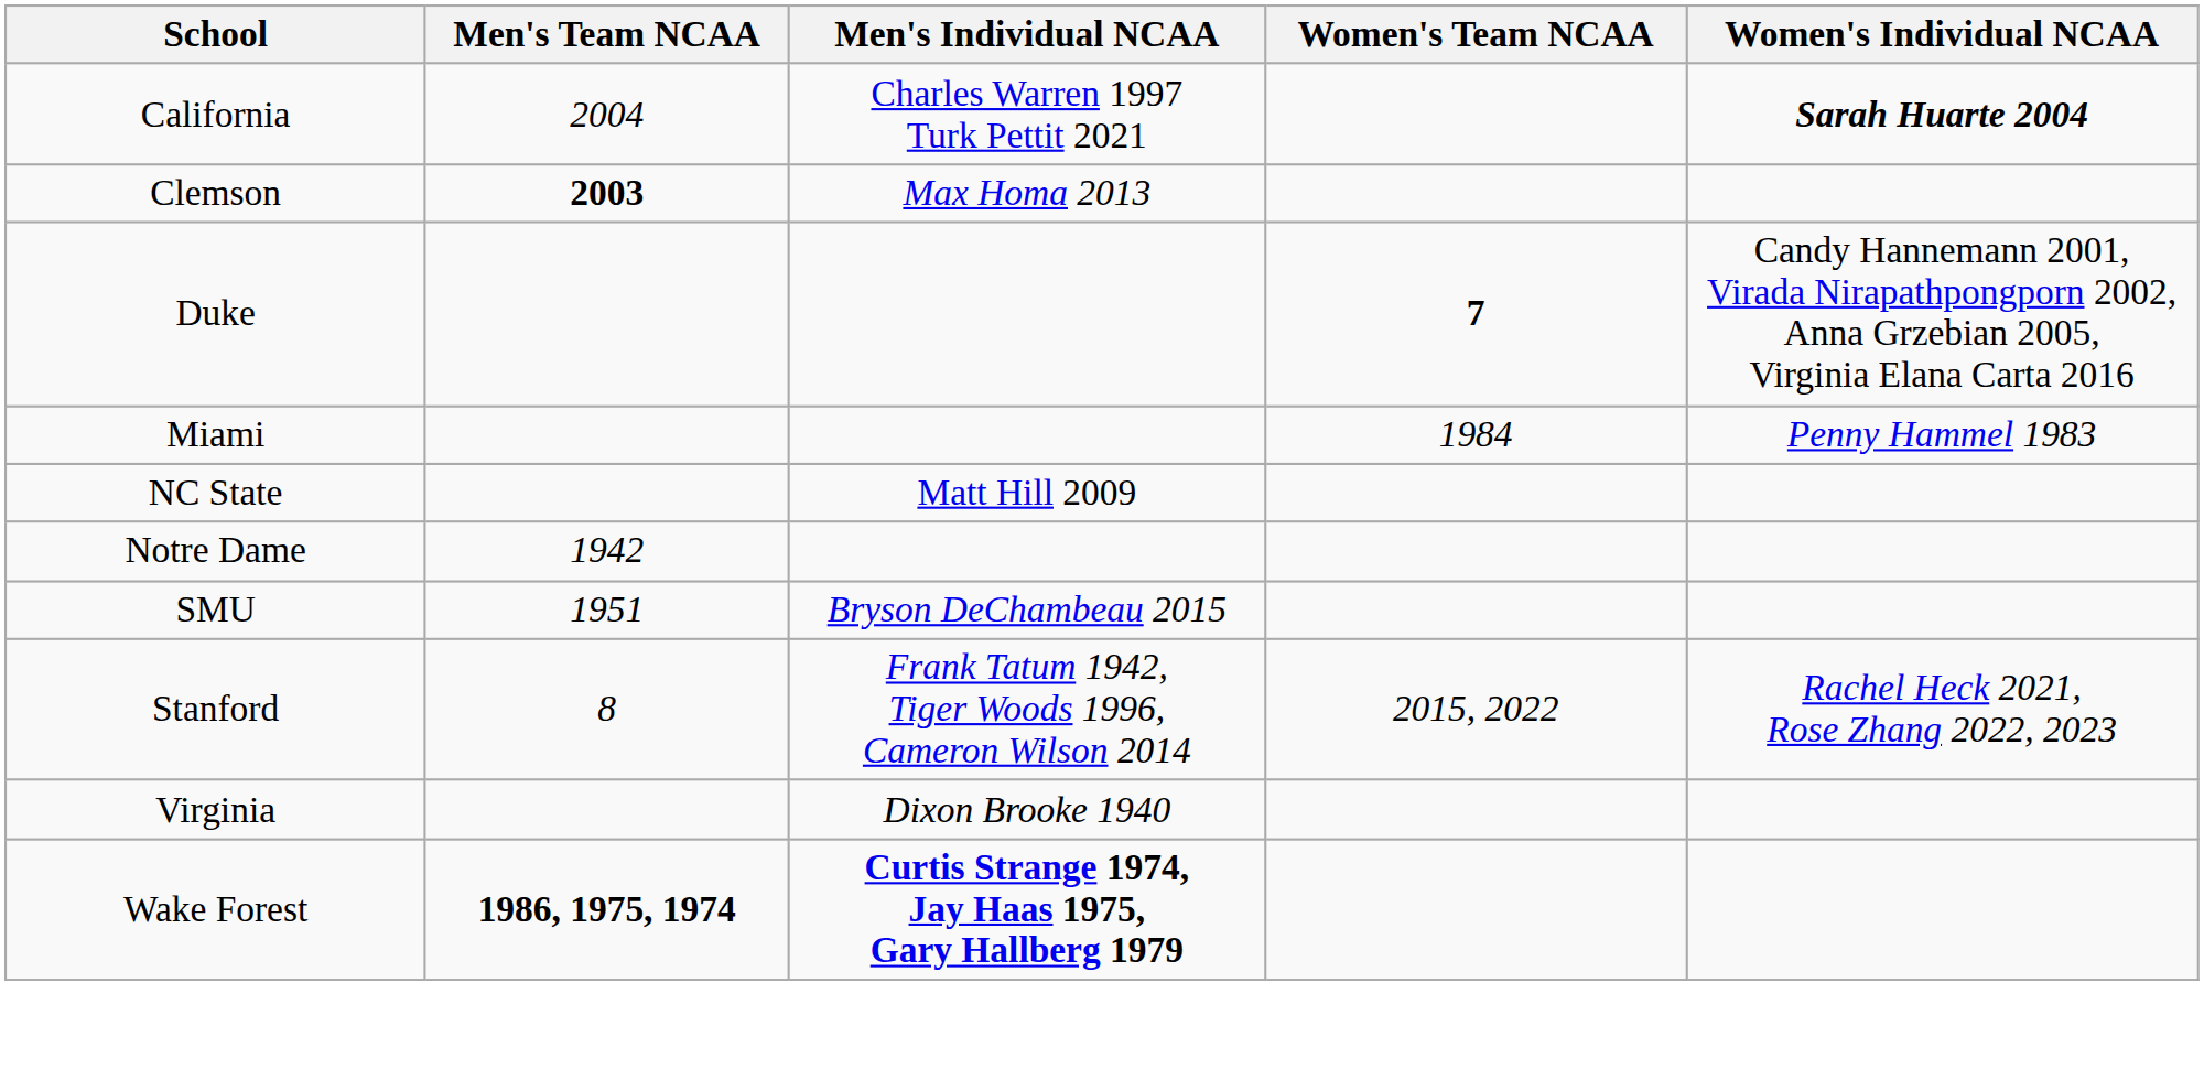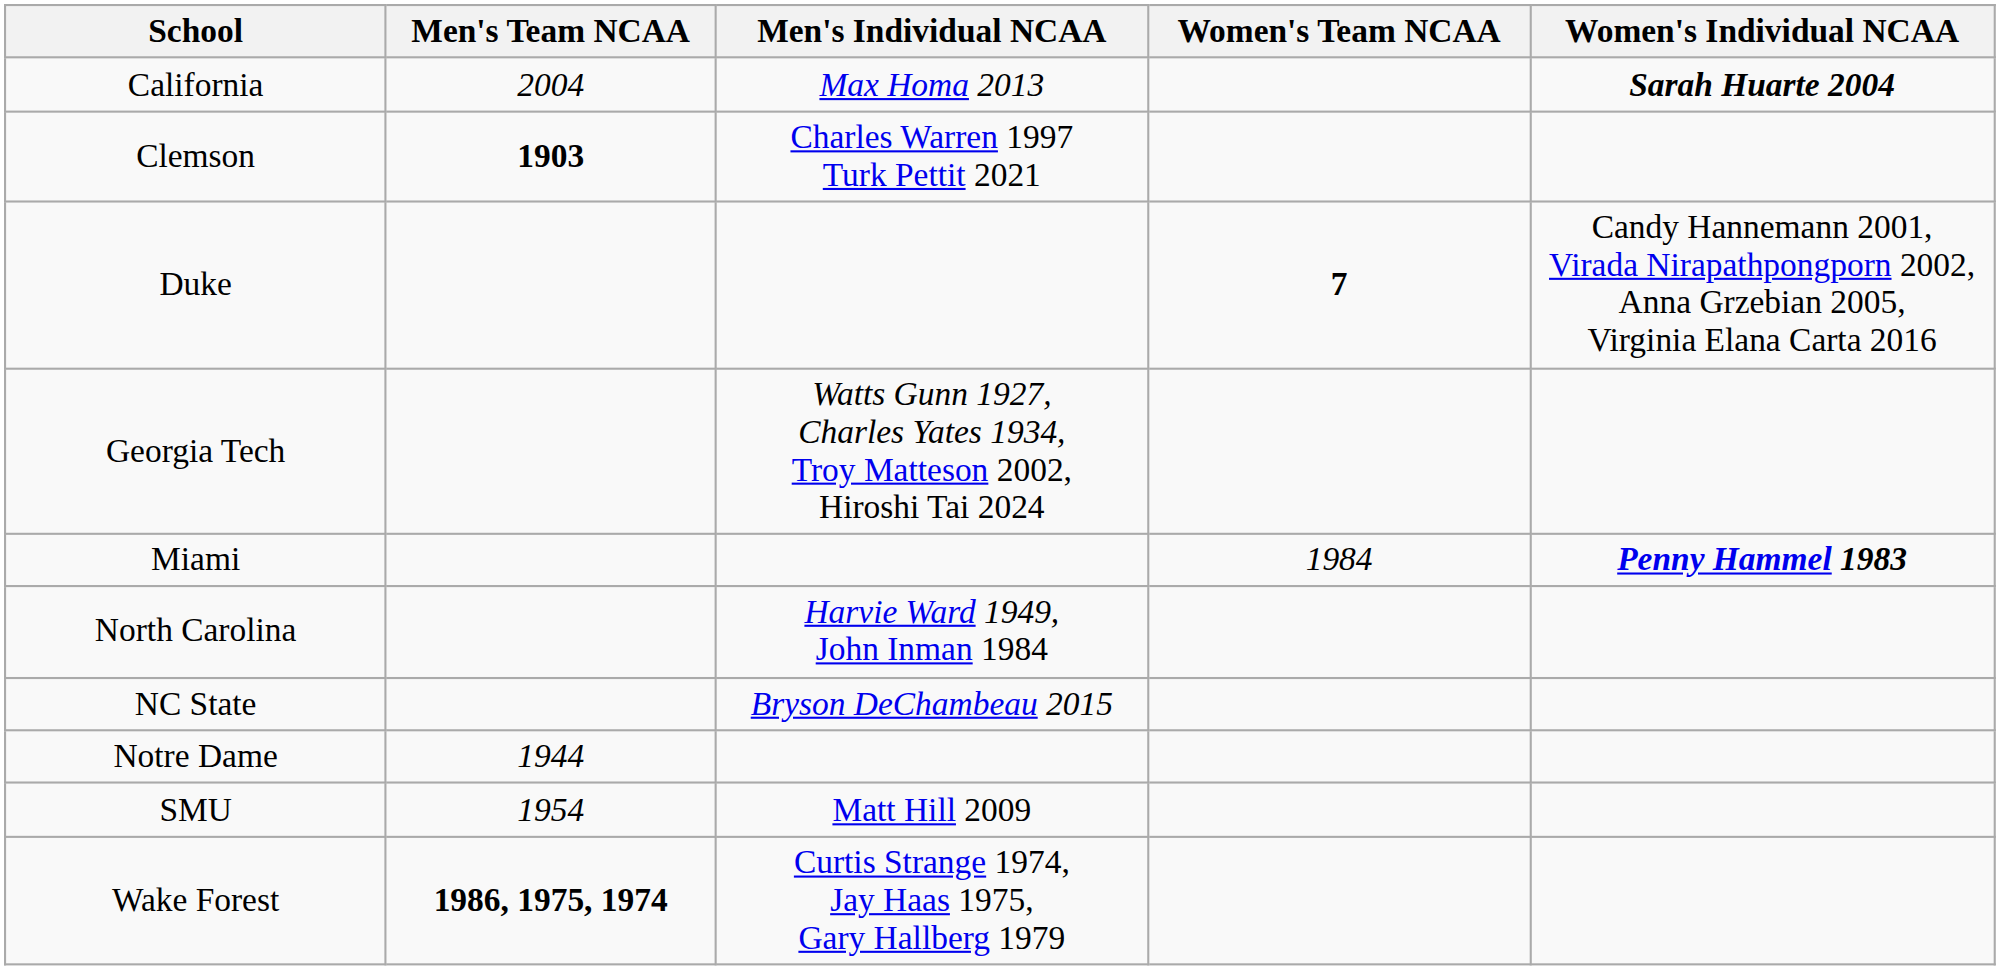 <table class="wikitable sortable" style="text-align: center;">
 <tr>
 <th style="width:175px;">School</th>
 <th style="width:150px;">Men's Team NCAA</th>
 <th style="width:200px;">Men's Individual NCAA</th>
 <th style="width:175px;">Women's Team NCAA</th>
 <th style="width:215px;">Women's Individual NCAA</th>
 </tr>
 <tr>
 <td>California</td>
 <td><em>2004</em></td>
-<td><a href='#'>Charles Warren</a> 1997<br><a href='#'>Turk Pettit</a> 2021</td>
+<td><em><a href='#'>Max Homa</a> 2013</em></td>
 <td></td>
 <td><strong><em>Sarah Huarte 2004</em></strong></td>
 </tr>
 <tr>
 <td>Clemson</td>
-<td><strong>2003</strong></td>
-<td><em><a href='#'>Max Homa</a> 2013</em></td>
+<td><strong>1903</strong></td>
+<td><a href='#'>Charles Warren</a> 1997<br><a href='#'>Turk Pettit</a> 2021</td>
 <td></td>
 <td></td>
 </tr>
 <tr>
 <td>Duke</td>
 <td></td>
 <td></td>
 <td><strong>7</strong><br></td>
 <td>Candy Hannemann 2001,<br><a href='#'>Virada Nirapathpongporn</a> 2002,<br>Anna Grzebian 2005,<br>Virginia Elana Carta 2016</td>
 </tr>
 <tr>
+<td>Georgia Tech</td>
+<td></td>
+<td><em>Watts Gunn 1927,<br>Charles Yates 1934,</em><br><a href='#'>Troy Matteson</a> 2002, <br>Hiroshi Tai 2024</td>
+<td></td>
+<td></td>
+</tr>
+<tr>
 <td>Miami</td>
 <td></td>
 <td></td>
 <td><em>1984</em></td>
-<td><em><a href='#'>Penny Hammel</a> 1983</em></td>
+<td><strong><em><a href='#'>Penny Hammel</a> 1983</em></strong></td>
+</tr>
+<tr>
+<td>North Carolina</td>
+<td></td>
+<td><em><a href='#'>Harvie Ward</a> 1949,</em><br><a href='#'>John Inman</a> 1984</td>
+<td></td>
+<td></td>
 </tr>
 <tr>
 <td>NC State</td>
 <td></td>
-<td><a href='#'>Matt Hill</a> 2009</td>
+<td><em><a href='#'>Bryson DeChambeau</a> 2015</em></td>
 <td></td>
 <td></td>
 </tr>
 <tr>
 <td>Notre Dame</td>
-<td><em>1942</em></td>
+<td><em>1944</em></td>
 <td></td>
 <td></td>
 <td></td>
 </tr>
 <tr>
 <td>SMU</td>
-<td><em>1951</em></td>
-<td><em><a href='#'>Bryson DeChambeau</a> 2015</em></td>
-<td></td>
-<td></td>
-</tr>
-<tr>
-<td>Stanford</td>
-<td><em>8</em><br></td>
-<td><em><a href='#'>Frank Tatum</a> 1942,<br><a href='#'>Tiger Woods</a> 1996,<br><a href='#'>Cameron Wilson</a> 2014</em></td>
-<td><em>2015, 2022</em></td>
-<td><em><a href='#'>Rachel Heck</a> 2021,<br><a href='#'>Rose Zhang</a> 2022, 2023</em></td>
-</tr>
-<tr>
-<td>Virginia</td>
-<td></td>
-<td><em>Dixon Brooke 1940</em></td>
+<td><em>1954</em></td>
+<td><a href='#'>Matt Hill</a> 2009</td>
 <td></td>
 <td></td>
 </tr>
 <tr>
 <td>Wake Forest</td>
 <td><strong>1986, 1975, 1974</strong></td>
-<td><strong><a href='#'>Curtis Strange</a> 1974,<br><a href='#'>Jay Haas</a> 1975,<br><a href='#'>Gary Hallberg</a> 1979</strong></td>
+<td><a href='#'>Curtis Strange</a> 1974,<br><a href='#'>Jay Haas</a> 1975,<br><a href='#'>Gary Hallberg</a> 1979</td>
 <td></td>
 <td></td>
 </tr>
 </table>
